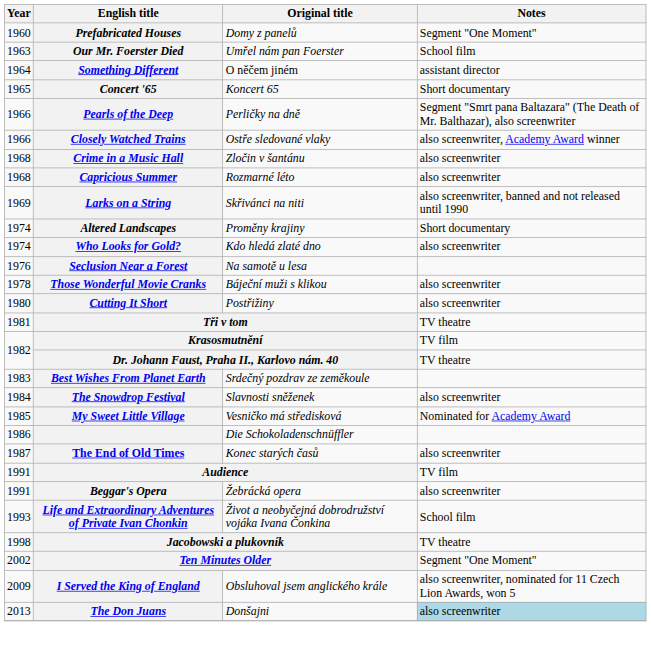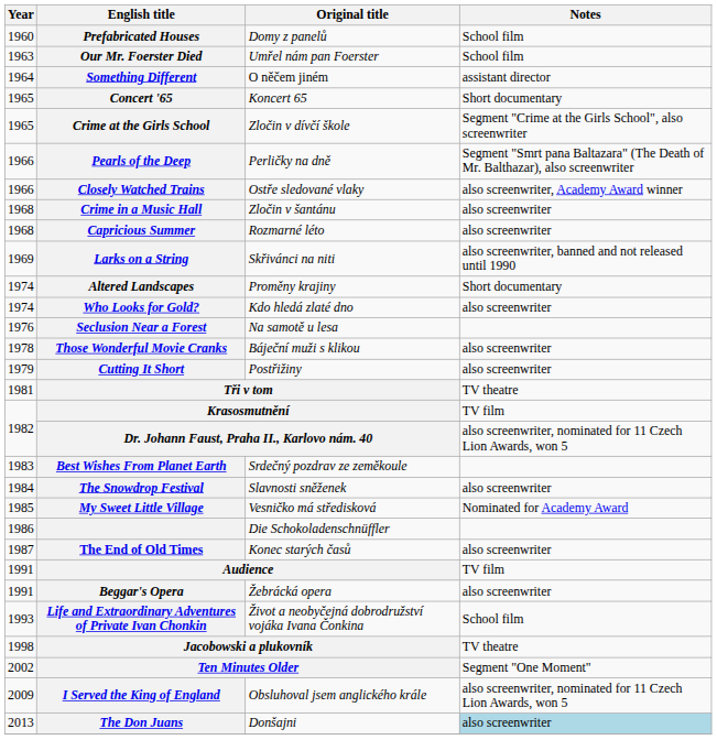 <table class="wikitable plainrowheaders" align="center">
 <tr>
 <th scope="col">Year</th>
 <th scope="col">English title</th>
 <th scope="col">Original title</th>
 <th scope="col">Notes</th>
 </tr>
 <tr>
 <td>1960</td>
 <th scope="row"><em>Prefabricated Houses</em></th>
 <td><em>Domy z panelů</em></td>
-<td>Segment "One Moment"</td>
+<td>School film</td>
 </tr>
 <tr>
 <td>1963</td>
 <th scope="row"><em>Our Mr. Foerster Died</em></th>
 <td><em>Umřel nám pan Foerster</em></td>
 <td>School film</td>
 </tr>
 <tr>
 <td>1964</td>
 <th scope="row"><em><a href='#'>Something Different</a></em></th>
 <td>O něčem jiném</td>
 <td>assistant director</td>
 </tr>
 <tr>
 <td>1965</td>
 <th scope="row"><em>Concert '65</em></th>
 <td><em>Koncert 65</em></td>
 <td>Short documentary</td>
+</tr>
+<tr>
+<td>1965</td>
+<th scope="row"><em>Crime at the Girls School</em></th>
+<td><em>Zločin v dívčí škole</em></td>
+<td>Segment "Crime at the Girls School", also screenwriter</td>
 </tr>
 <tr>
 <td>1966</td>
 <th scope="row"><em><a href='#'>Pearls of the Deep</a></em></th>
 <td><em>Perličky na dně</em></td>
 <td>Segment "Smrt pana Baltazara" (The Death of Mr. Balthazar), also screenwriter</td>
 </tr>
 <tr>
 <td>1966</td>
 <th scope="row"><em><a href='#'>Closely Watched Trains</a></em></th>
 <td><em>Ostře sledované vlaky</em></td>
 <td>also screenwriter, <a href='#'>Academy Award</a> winner</td>
 </tr>
 <tr>
 <td>1968</td>
 <th scope="row"><em><a href='#'>Crime in a Music Hall</a></em></th>
 <td><em>Zločin v šantánu</em></td>
 <td>also screenwriter</td>
 </tr>
 <tr>
 <td>1968</td>
 <th scope="row"><em><a href='#'>Capricious Summer</a></em></th>
 <td><em>Rozmarné léto</em></td>
 <td>also screenwriter</td>
 </tr>
 <tr>
 <td>1969</td>
 <th scope="row"><em><a href='#'>Larks on a String</a></em></th>
 <td><em>Skřivánci na niti</em></td>
 <td>also screenwriter, banned and not released until 1990</td>
 </tr>
 <tr>
 <td>1974</td>
 <th scope="row"><em>Altered Landscapes</em></th>
 <td><em>Proměny krajiny</em></td>
 <td>Short documentary</td>
 </tr>
 <tr>
 <td>1974</td>
 <th scope="row"><em><a href='#'>Who Looks for Gold?</a></em></th>
 <td><em>Kdo hledá zlaté dno</em></td>
 <td>also screenwriter</td>
 </tr>
 <tr>
 <td>1976</td>
 <th scope="row"><em><a href='#'>Seclusion Near a Forest</a></em></th>
 <td><em>Na samotě u lesa</em></td>
 </tr>
 <tr>
 <td>1978</td>
 <th scope="row"><em><a href='#'>Those Wonderful Movie Cranks</a></em></th>
 <td><em>Báječní muži s klikou</em></td>
 <td>also screenwriter</td>
 </tr>
 <tr>
-<td>1980</td>
+<td>1979</td>
 <th scope="row"><em><a href='#'>Cutting It Short</a></em></th>
 <td><em>Postřižiny</em></td>
 <td>also screenwriter</td>
 </tr>
 <tr>
 <td>1981</td>
 <th colspan="2" scope="row"><em>Tři v tom</em></th>
 <td>TV theatre</td>
 </tr>
 <tr>
 <td rowspan="2">1982</td>
 <th colspan="2" scope="row"><em>Krasosmutnění</em></th>
 <td>TV film</td>
 </tr>
 <tr>
 <th colspan="2" scope="row"><em>Dr. Johann Faust, Praha II., Karlovo nám. 40</em></th>
-<td>TV theatre</td>
+<td>also screenwriter, nominated for 11 Czech Lion Awards, won 5</td>
 </tr>
 <tr>
 <td>1983</td>
 <th scope="row"><em><a href='#'>Best Wishes From Planet Earth</a></em></th>
 <td><em>Srdečný pozdrav ze zeměkoule</em></td>
 </tr>
 <tr>
 <td>1984</td>
 <th scope="row"><em><a href='#'>The Snowdrop Festival</a></em></th>
 <td><em>Slavnosti sněženek</em></td>
 <td>also screenwriter</td>
 </tr>
 <tr>
 <td>1985</td>
 <th scope="row"><em><a href='#'>My Sweet Little Village</a></em></th>
 <td><em>Vesničko má středisková</em></td>
 <td>Nominated for <a href='#'>Academy Award</a></td>
 </tr>
 <tr>
 <td>1986</td>
 <th scope="row"><em></em></th>
 <td><em>Die Schokoladenschnüffler</em></td>
 </tr>
 <tr>
 <td>1987</td>
 <th scope="row"><a href='#'>The End of Old Times</a></th>
 <td><em>Konec starých časů</em></td>
 <td>also screenwriter</td>
 </tr>
 <tr>
 <td>1991</td>
 <th colspan="2" scope="row"><em>Audience</em></th>
 <td>TV film</td>
 </tr>
 <tr>
 <td>1991</td>
 <th scope="row"><em>Beggar's Opera</em></th>
 <td><em>Žebrácká opera</em></td>
 <td>also screenwriter</td>
 </tr>
 <tr>
 <td>1993</td>
 <th scope="row"><em><a href='#'>Life and Extraordinary Adventures of Private Ivan Chonkin</a></em></th>
 <td><em>Život a neobyčejná dobrodružství vojáka Ivana Čonkina</em></td>
 <td>School film</td>
 </tr>
 <tr>
 <td>1998</td>
 <th colspan="2" scope="row"><em>Jacobowski a plukovník</em></th>
 <td>TV theatre</td>
 </tr>
 <tr>
 <td>2002</td>
 <th colspan="2" scope="row"><em><a href='#'>Ten Minutes Older</a></em></th>
 <td>Segment "One Moment"</td>
 </tr>
 <tr>
 <td>2009</td>
 <th scope="row"><em><a href='#'>I Served the King of England</a></em></th>
 <td><em>Obsluhoval jsem anglického krále</em></td>
 <td>also screenwriter, nominated for 11 Czech Lion Awards, won 5</td>
 </tr>
 <tr>
 <td>2013</td>
 <th scope="row"><em><a href='#'>The Don Juans</a></em></th>
 <td><em>Donšajni</em></td>
 <td style="background: lightblue;">also screenwriter</td>
 </tr>
 <tr>
 </tr>
 </table>
